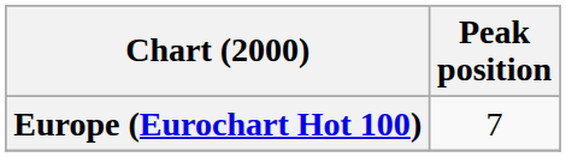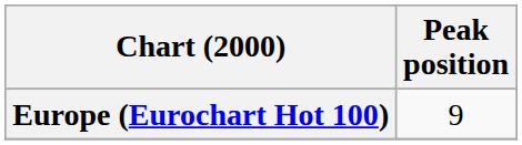 <table class="wikitable sortable plainrowheaders" style="text-align:center">
 <tr>
 <th>Chart (2000)</th>
 <th>Peak<br>position</th>
 </tr>
 <tr>
 <th scope="row">Europe (<a href='#'>Eurochart Hot 100</a>)</th>
-<td>7</td>
+<td>9</td>
 </tr>
 <tr>
 </tr>
 <tr>
 </tr>
 <tr>
 </tr>
 </table>
